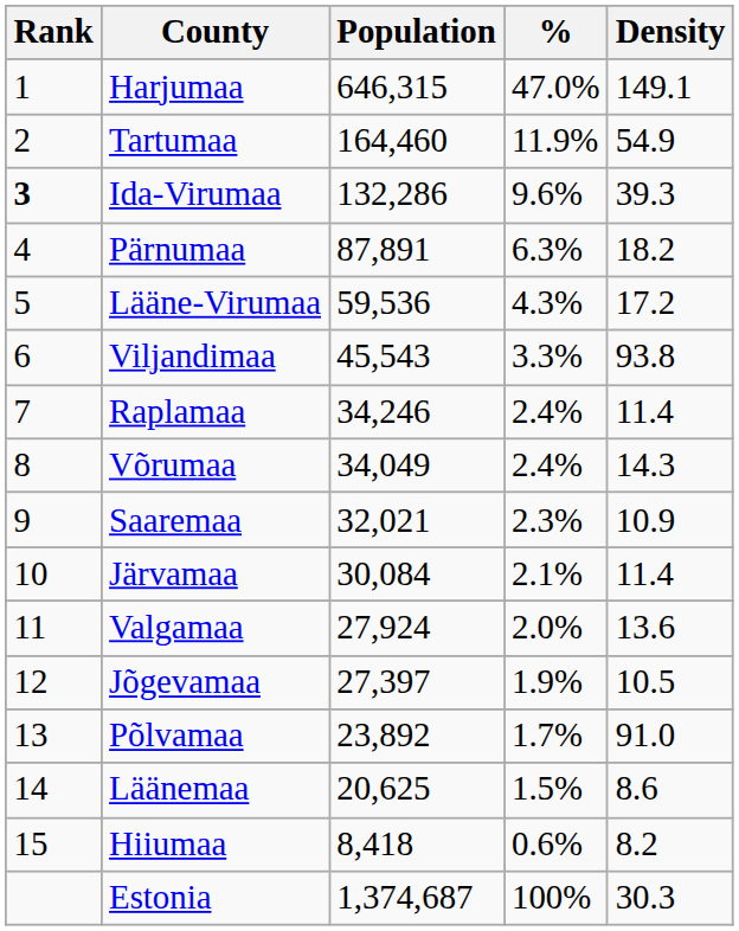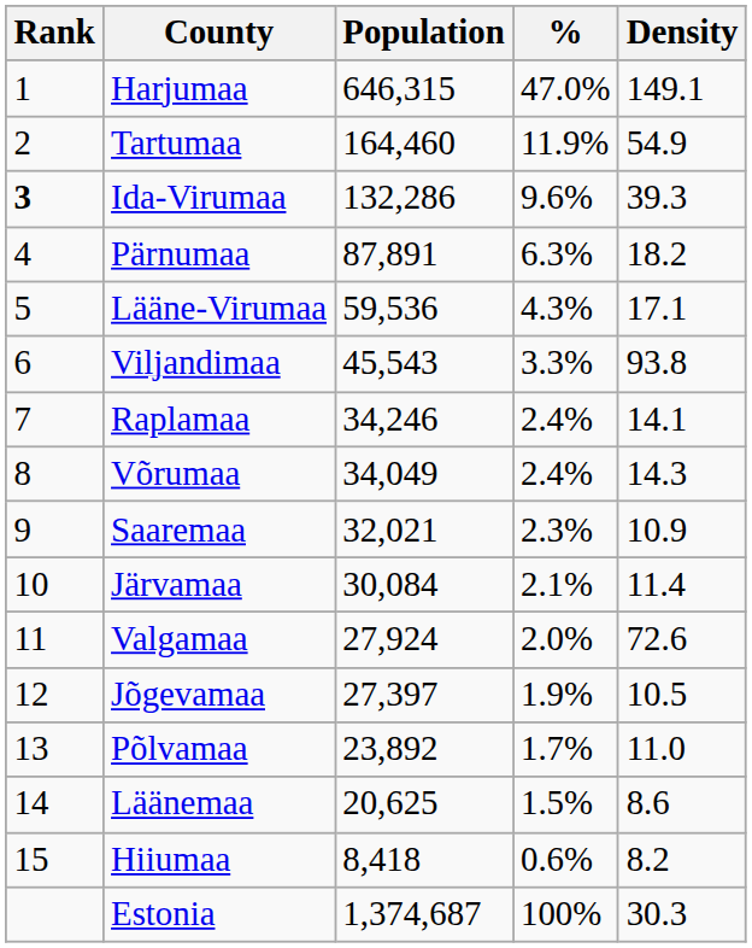 <table class="wikitable">
 <tr>
 <th>Rank</th>
 <th>County</th>
 <th>Population</th>
 <th>%</th>
 <th>Density</th>
 </tr>
 <tr>
 <td>1</td>
 <td><a href='#'>Harjumaa</a></td>
 <td>646,315</td>
 <td>47.0%</td>
 <td>149.1</td>
 </tr>
 <tr>
 <td>2</td>
 <td><a href='#'>Tartumaa</a></td>
 <td>164,460</td>
 <td>11.9%</td>
 <td>54.9</td>
 </tr>
 <tr>
 <td><strong>3</strong></td>
 <td><a href='#'>Ida-Virumaa</a></td>
 <td>132,286</td>
 <td>9.6%</td>
 <td>39.3</td>
 </tr>
 <tr>
 <td>4</td>
 <td><a href='#'>Pärnumaa</a></td>
 <td>87,891</td>
 <td>6.3%</td>
 <td>18.2</td>
 </tr>
 <tr>
 <td>5</td>
 <td><a href='#'>Lääne-Virumaa</a></td>
 <td>59,536</td>
 <td>4.3%</td>
-<td>17.2</td>
+<td>17.1</td>
 </tr>
 <tr>
 <td>6</td>
 <td><a href='#'>Viljandimaa</a></td>
 <td>45,543</td>
 <td>3.3%</td>
 <td>93.8</td>
 </tr>
 <tr>
 <td>7</td>
 <td><a href='#'>Raplamaa</a></td>
 <td>34,246</td>
 <td>2.4%</td>
-<td>11.4</td>
+<td>14.1</td>
 </tr>
 <tr>
 <td>8</td>
 <td><a href='#'>Võrumaa</a></td>
 <td>34,049</td>
 <td>2.4%</td>
 <td>14.3</td>
 </tr>
 <tr>
 <td>9</td>
 <td><a href='#'>Saaremaa</a></td>
 <td>32,021</td>
 <td>2.3%</td>
 <td>10.9</td>
 </tr>
 <tr>
 <td>10</td>
 <td><a href='#'>Järvamaa</a></td>
 <td>30,084</td>
 <td>2.1%</td>
 <td>11.4</td>
 </tr>
 <tr>
 <td>11</td>
 <td><a href='#'>Valgamaa</a></td>
 <td>27,924</td>
 <td>2.0%</td>
-<td>13.6</td>
+<td>72.6</td>
 </tr>
 <tr>
 <td>12</td>
 <td><a href='#'>Jõgevamaa</a></td>
 <td>27,397</td>
 <td>1.9%</td>
 <td>10.5</td>
 </tr>
 <tr>
 <td>13</td>
 <td><a href='#'>Põlvamaa</a></td>
 <td>23,892</td>
 <td>1.7%</td>
-<td>91.0</td>
+<td>11.0</td>
 </tr>
 <tr>
 <td>14</td>
 <td><a href='#'>Läänemaa</a></td>
 <td>20,625</td>
 <td>1.5%</td>
 <td>8.6</td>
 </tr>
 <tr>
 <td>15</td>
 <td><a href='#'>Hiiumaa</a></td>
 <td>8,418</td>
 <td>0.6%</td>
 <td>8.2</td>
 </tr>
 <tr>
 <td></td>
 <td><a href='#'>Estonia</a></td>
 <td>1,374,687</td>
 <td>100%</td>
 <td>30.3</td>
 </tr>
 </table>
